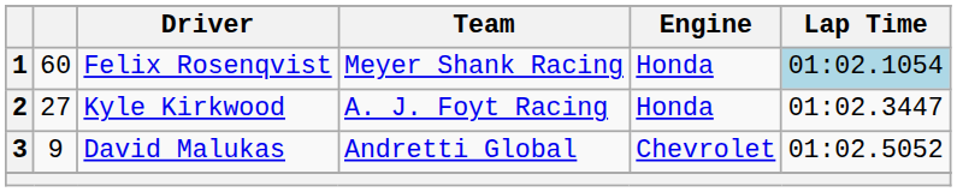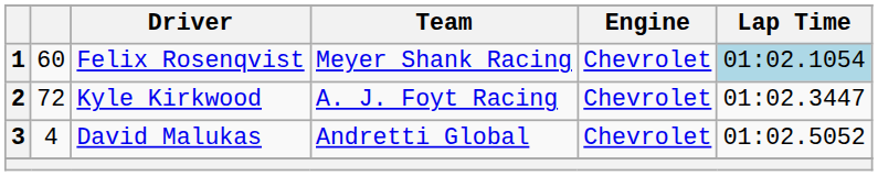 <table class="wikitable" style="font-size:95%;">
 <tr>
 </tr>
 <tr>
 <th></th>
 <th></th>
 <th>Driver</th>
 <th>Team</th>
 <th>Engine</th>
 <th>Lap Time</th>
 </tr>
 <tr>
 <th>1</th>
 <td align="center">60</td>
 <td> <a href='#'>Felix Rosenqvist</a></td>
 <td><a href='#'>Meyer Shank Racing</a></td>
-<td><a href='#'>Honda</a></td>
+<td><a href='#'>Chevrolet</a></td>
 <td style="background: lightblue;">01:02.1054</td>
 </tr>
 <tr>
 <th>2</th>
-<td align="center">27</td>
+<td align="center">72</td>
 <td> <a href='#'>Kyle Kirkwood</a></td>
 <td><a href='#'>A. J. Foyt Racing</a></td>
-<td><a href='#'>Honda</a></td>
+<td><a href='#'>Chevrolet</a></td>
 <td>01:02.3447</td>
 </tr>
 <tr>
 <th>3</th>
-<td align="center">9</td>
+<td align="center">4</td>
 <td> <a href='#'>David Malukas</a></td>
 <td><a href='#'>Andretti Global</a></td>
 <td><a href='#'>Chevrolet</a></td>
 <td>01:02.5052</td>
 </tr>
 <tr>
 </tr>
 <tr class="sortbottom">
 <th colspan="6"></th>
 </tr>
 </table>
